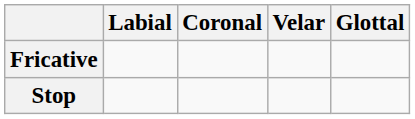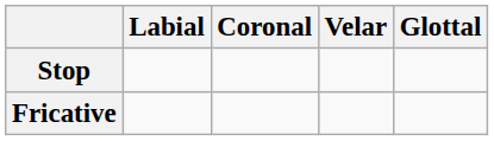 <table class="wikitable" style="text-align:center;">
 <tr>
 <th></th>
 <th>Labial</th>
 <th>Coronal</th>
 <th>Velar</th>
 <th>Glottal</th>
 </tr>
 <tr>
+<th>Stop</th>
+<td></td>
+<td>   </td>
+<td></td>
+<td></td>
+</tr>
+<tr>
 <th>Fricative</th>
 <td></td>
 <td></td>
 <td></td>
 <td></td>
 </tr>
-<tr>
-<th>Stop</th>
-<td></td>
-<td>   </td>
-<td></td>
-<td></td>
-</tr>
 </table>
